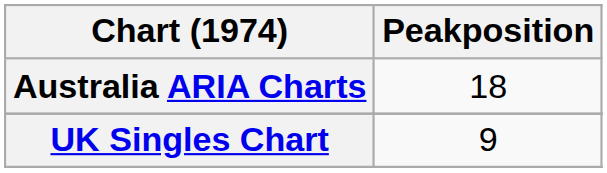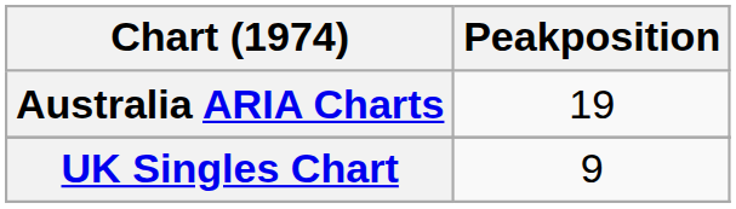 <table class="wikitable plainrowheaders" style="text-align:center;">
 <tr>
 <th>Chart (1974)</th>
 <th>Peakposition</th>
 </tr>
 <tr>
 <th scope="row">Australia <a href='#'>ARIA Charts</a></th>
-<td>18</td>
+<td>19</td>
 </tr>
 <tr>
 </tr>
 <tr>
 <th scope="row"><a href='#'>UK Singles Chart</a></th>
 <td>9</td>
 </tr>
 <tr>
 </tr>
 </table>
